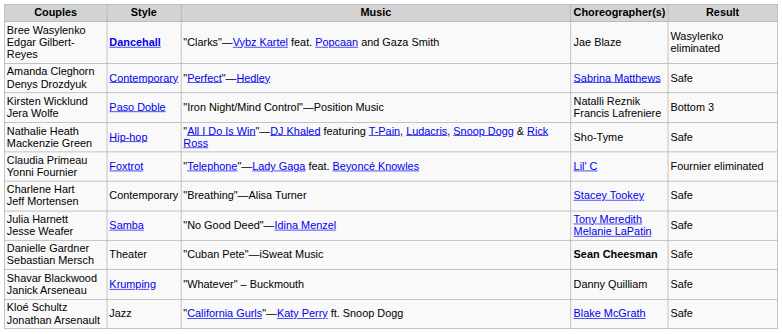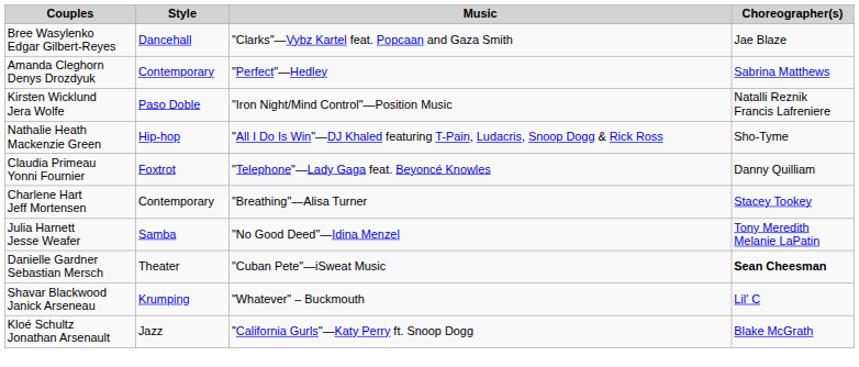 <table class="wikitable" width="90%">
 <tr bgcolor="lightgrey">
 <td align="center"><strong>Couples</strong></td>
 <td align="center"><strong>Style</strong></td>
 <td align="center"><strong>Music</strong></td>
 <td align="center"><strong>Choreographer(s)</strong></td>
-<td align="center"><strong>Result</strong></td>
 </tr>
 <tr>
 <td>Bree Wasylenko<br>Edgar Gilbert-Reyes</td>
-<td><strong><a href='#'>Dancehall</a></strong></td>
+<td><a href='#'>Dancehall</a></td>
 <td>"Clarks"—<a href='#'>Vybz Kartel</a> feat. <a href='#'>Popcaan</a> and Gaza Smith</td>
 <td>Jae Blaze</td>
-<td>Wasylenko eliminated</td>
 </tr>
 <tr>
 <td>Amanda Cleghorn<br>Denys Drozdyuk</td>
 <td><a href='#'>Contemporary</a></td>
 <td>"<a href='#'>Perfect</a>"—<a href='#'>Hedley</a></td>
 <td><a href='#'>Sabrina Matthews</a></td>
-<td>Safe</td>
 </tr>
 <tr>
 <td>Kirsten Wicklund<br>Jera Wolfe</td>
 <td><a href='#'>Paso Doble</a></td>
 <td>"Iron Night/Mind Control"—Position Music</td>
 <td>Natalli Reznik<br>Francis Lafreniere</td>
-<td>Bottom 3</td>
 </tr>
 <tr>
 <td>Nathalie Heath<br>Mackenzie Green</td>
 <td><a href='#'>Hip-hop</a></td>
 <td>"<a href='#'>All I Do Is Win</a>"—<a href='#'>DJ Khaled</a> featuring <a href='#'>T-Pain</a>, <a href='#'>Ludacris</a>, <a href='#'>Snoop Dogg</a> & <a href='#'>Rick Ross</a></td>
 <td>Sho-Tyme</td>
-<td>Safe</td>
 </tr>
 <tr>
 <td>Claudia Primeau<br>Yonni Fournier</td>
 <td><a href='#'>Foxtrot</a></td>
 <td>"<a href='#'>Telephone</a>"—<a href='#'>Lady Gaga</a> feat. <a href='#'>Beyoncé Knowles</a></td>
-<td><a href='#'>Lil' C</a></td>
-<td>Fournier eliminated</td>
+<td>Danny Quilliam</td>
 </tr>
 <tr>
 <td>Charlene Hart<br>Jeff Mortensen</td>
 <td>Contemporary</td>
 <td>"Breathing"—Alisa Turner</td>
 <td><a href='#'>Stacey Tookey</a></td>
-<td>Safe</td>
 </tr>
 <tr>
 <td>Julia Harnett<br>Jesse Weafer</td>
 <td><a href='#'>Samba</a></td>
 <td>"No Good Deed"—<a href='#'>Idina Menzel</a></td>
 <td><a href='#'>Tony Meredith</a><br><a href='#'>Melanie LaPatin</a></td>
-<td>Safe</td>
 </tr>
 <tr>
 <td>Danielle Gardner<br>Sebastian Mersch</td>
 <td>Theater</td>
 <td>"Cuban Pete"—iSweat Music</td>
 <td><strong>Sean Cheesman</strong></td>
-<td>Safe</td>
 </tr>
 <tr>
 <td>Shavar Blackwood<br>Janick Arseneau</td>
 <td><a href='#'>Krumping</a></td>
 <td>"Whatever" – Buckmouth</td>
-<td>Danny Quilliam</td>
-<td>Safe</td>
+<td><a href='#'>Lil' C</a></td>
 </tr>
 <tr>
 <td>Kloé Schultz<br>Jonathan Arsenault</td>
 <td>Jazz</td>
 <td>"<a href='#'>California Gurls</a>"—<a href='#'>Katy Perry</a> ft. Snoop Dogg</td>
 <td><a href='#'>Blake McGrath</a></td>
-<td>Safe</td>
 </tr>
 </table>
